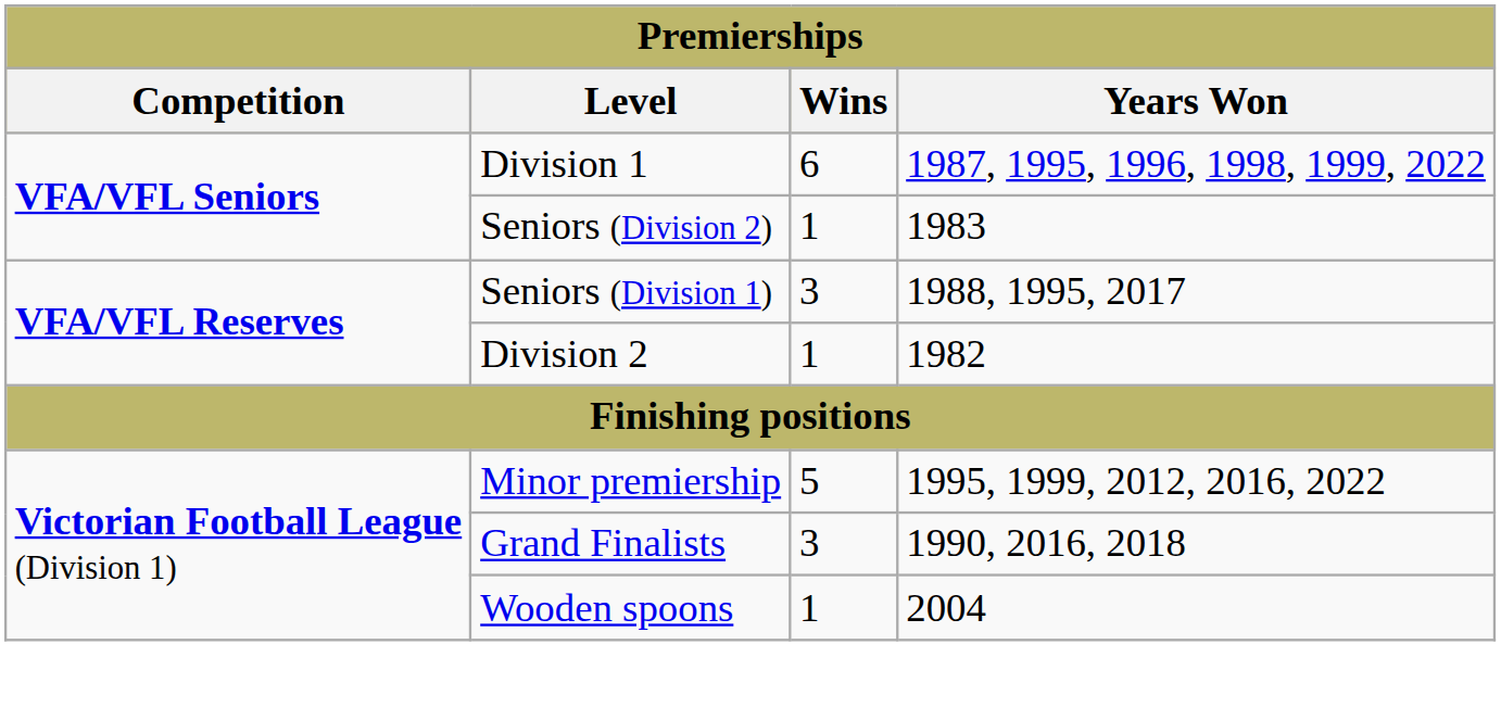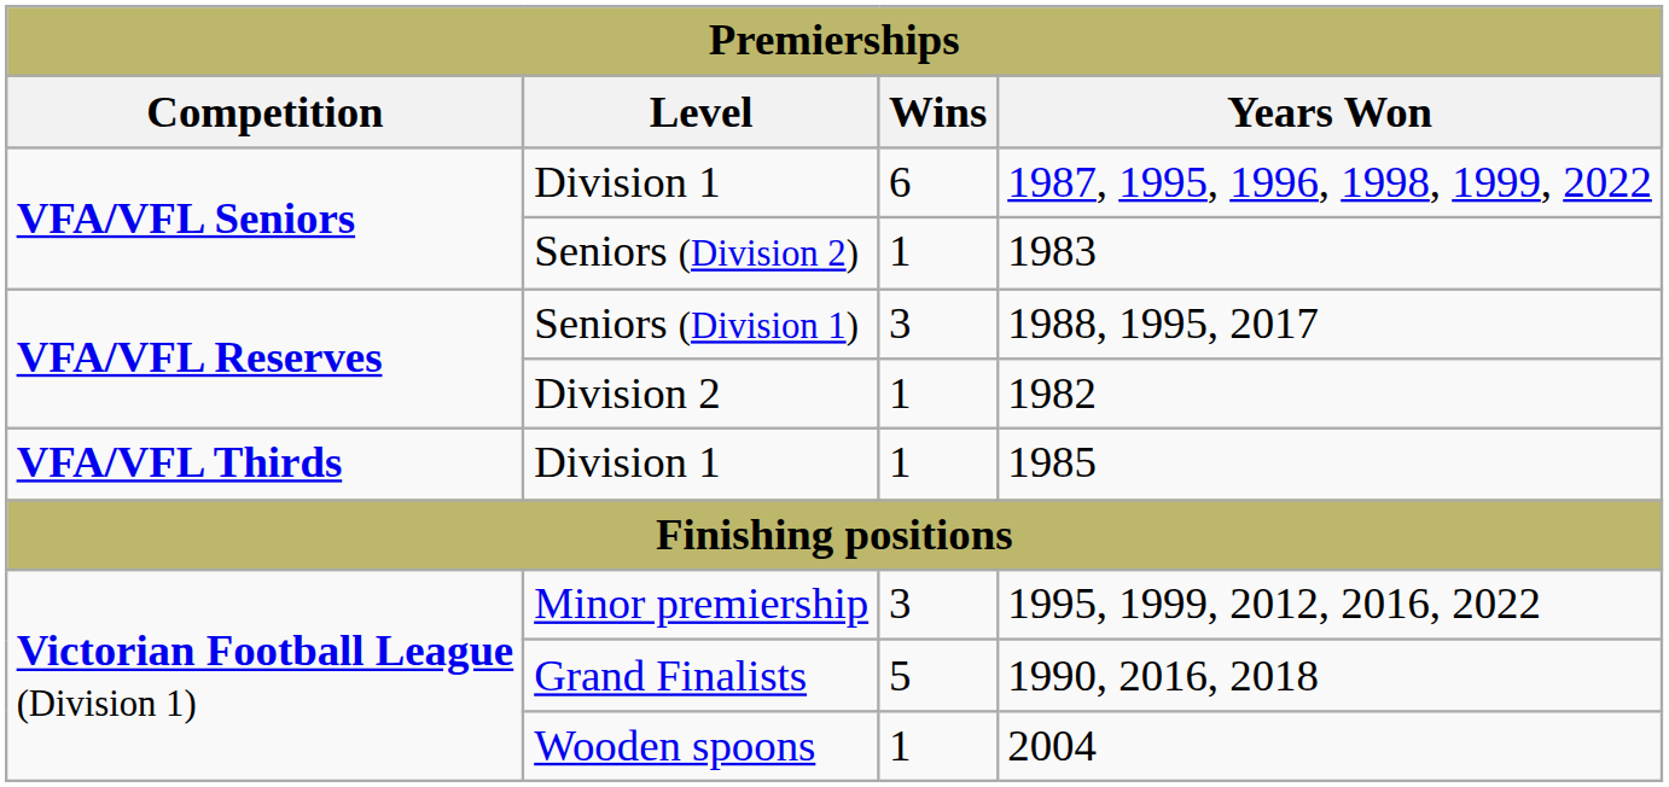 <table class="wikitable">
 <tr>
 <td colspan="4" style="background:#bdb76b;" align="center"><strong>Premierships</strong></td>
 </tr>
 <tr style="background:#bdb76b;">
 <th>Competition</th>
 <th>Level</th>
 <th>Wins</th>
 <th>Years Won</th>
 </tr>
 <tr>
 <td rowspan=2 scope="row" style="text-align: left"><strong><a href='#'>VFA/VFL Seniors</a></strong></td>
 <td>Division 1</td>
 <td>6</td>
 <td><a href='#'>1987</a>, <a href='#'>1995</a>, <a href='#'>1996</a>, <a href='#'>1998</a>, <a href='#'>1999</a>, <a href='#'>2022</a></td>
 </tr>
 <tr>
 <td>Seniors <small>(<a href='#'>Division 2</a>)</small></td>
 <td>1</td>
 <td>1983</td>
 </tr>
 <tr>
 <td rowspan=2 scope="row" style="text-align: left"><strong><a href='#'>VFA/VFL Reserves</a></strong></td>
 <td>Seniors <small>(<a href='#'>Division 1</a>)</small></td>
 <td>3</td>
 <td>1988, 1995, 2017</td>
 </tr>
 <tr>
 <td>Division 2</td>
 <td>1</td>
 <td>1982</td>
 </tr>
 <tr>
+<td><strong><a href='#'>VFA/VFL Thirds</a></strong></td>
+<td>Division 1</td>
+<td>1</td>
+<td>1985</td>
+</tr>
+<tr>
 <td colspan="4" style="background:#bdb76b;" align="center"><strong>Finishing positions</strong></td>
 </tr>
 <tr>
 <td rowspan=3 scope="row" style="text-align: left"><strong><a href='#'>Victorian Football League</a></strong><br><small>(Division 1)</small></td>
 <td><a href='#'>Minor premiership</a></td>
-<td>5</td>
+<td>3</td>
 <td>1995, 1999, 2012, 2016, 2022</td>
 </tr>
 <tr>
 <td><a href='#'>Grand Finalists</a></td>
-<td>3</td>
+<td>5</td>
 <td>1990, 2016, 2018</td>
 </tr>
 <tr>
 <td><a href='#'>Wooden spoons</a></td>
 <td>1</td>
 <td>2004</td>
 </tr>
 </table>
